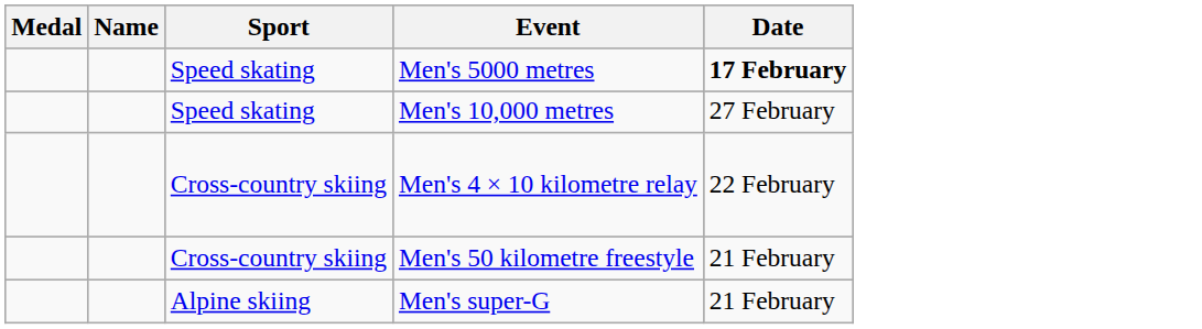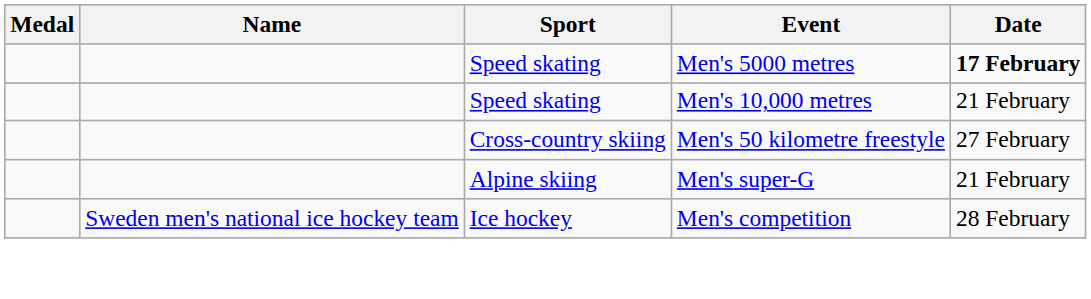 <table class="wikitable sortable" style="font-size:90%">
 <tr>
 <th>Medal</th>
 <th>Name</th>
 <th>Sport</th>
 <th>Event</th>
 <th>Date</th>
 </tr>
 <tr>
 <td></td>
 <td></td>
 <td><a href='#'>Speed skating</a></td>
 <td><a href='#'>Men's 5000 metres</a></td>
 <td><strong>17 February</strong></td>
 </tr>
 <tr>
 <td></td>
 <td></td>
 <td><a href='#'>Speed skating</a></td>
 <td><a href='#'>Men's 10,000 metres</a></td>
-<td>27 February</td>
-</tr>
-<tr>
-<td></td>
-<td> <br>  <br>  <br> </td>
-<td><a href='#'>Cross-country skiing</a></td>
-<td><a href='#'>Men's 4 × 10 kilometre relay</a></td>
-<td>22 February</td>
+<td>21 February</td>
 </tr>
 <tr>
 <td></td>
 <td></td>
 <td><a href='#'>Cross-country skiing</a></td>
 <td><a href='#'>Men's 50 kilometre freestyle</a></td>
-<td>21 February</td>
+<td>27 February</td>
 </tr>
 <tr>
 <td></td>
 <td></td>
 <td><a href='#'>Alpine skiing</a></td>
 <td><a href='#'>Men's super-G</a></td>
 <td>21 February</td>
 </tr>
+<tr>
+<td></td>
+<td><a href='#'>Sweden men's national ice hockey team</a><br></td>
+<td><a href='#'>Ice hockey</a></td>
+<td><a href='#'>Men's competition</a></td>
+<td>28 February</td>
+</tr>
 </table>
